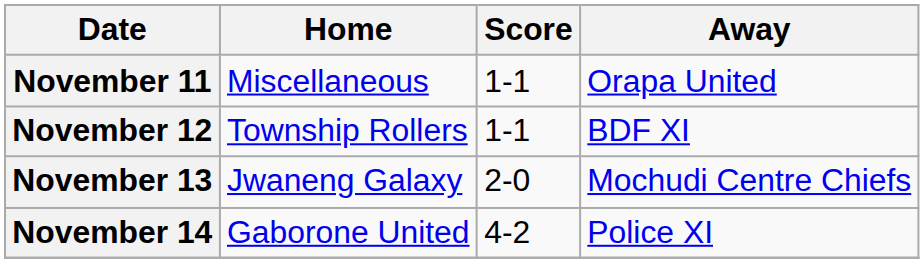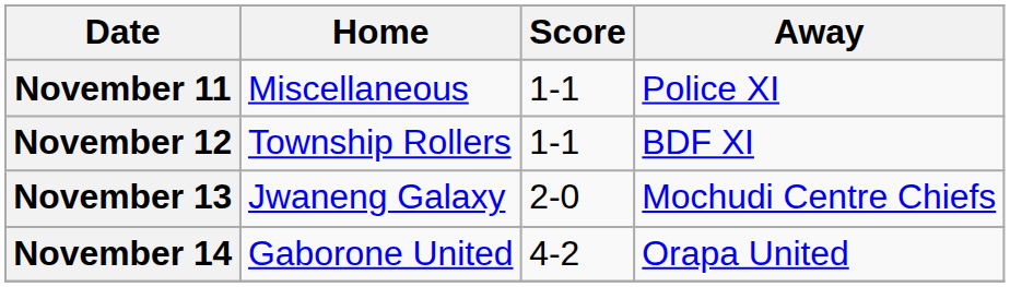 <table class="wikitable sortable plainrowheaders">
 <tr>
 <th scope="col">Date</th>
 <th scope="col">Home</th>
 <th scope="col">Score</th>
 <th scope="col">Away</th>
 </tr>
 <tr>
 <th scope="row">November 11</th>
 <td><a href='#'>Miscellaneous</a></td>
 <td>1-1</td>
-<td><a href='#'>Orapa United</a></td>
+<td><a href='#'>Police XI</a></td>
 </tr>
 <tr>
 <th scope="row">November 12</th>
 <td><a href='#'>Township Rollers</a></td>
 <td>1-1</td>
 <td><a href='#'>BDF XI</a></td>
 </tr>
 <tr>
 <th scope="row">November 13</th>
 <td><a href='#'>Jwaneng Galaxy</a></td>
 <td>2-0</td>
 <td><a href='#'>Mochudi Centre Chiefs</a></td>
 </tr>
 <tr>
 <th scope="row">November 14</th>
 <td><a href='#'>Gaborone United</a></td>
 <td>4-2</td>
-<td><a href='#'>Police XI</a></td>
+<td><a href='#'>Orapa United</a></td>
 </tr>
 <tr>
 </tr>
 </table>
